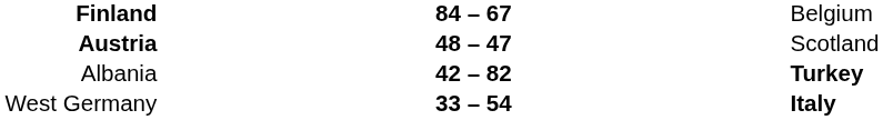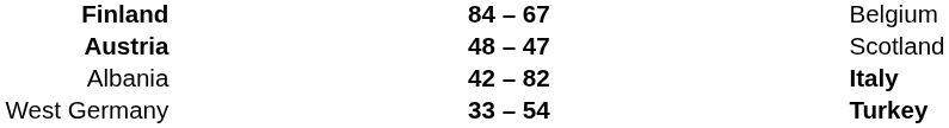 <table width=75% cellspacing=1>
 <tr>
 <th width=25%></th>
 <th width=25%></th>
 <th width=25%></th>
 </tr>
 <tr style=font-size:90%>
 <td align=right><strong>Finland</strong></td>
 <td align=center><strong>84 – 67</strong></td>
 <td>Belgium</td>
 </tr>
 <tr style=font-size:90%>
 <td align=right><strong>Austria</strong></td>
 <td align=center><strong>48 – 47</strong></td>
 <td>Scotland</td>
 </tr>
 <tr style=font-size:90%>
 <td align=right>Albania</td>
 <td align=center><strong>42 – 82</strong></td>
-<td><strong>Turkey</strong></td>
+<td><strong>Italy</strong></td>
 </tr>
 <tr style=font-size:90%>
 <td align=right>West Germany</td>
 <td align=center><strong>33 – 54</strong></td>
-<td><strong>Italy</strong></td>
+<td><strong>Turkey</strong></td>
 </tr>
 </table>
